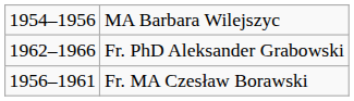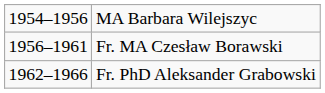 <table class="wikitable">
 <tr>
 <td>1954–1956</td>
 <td>MA Barbara Wilejszyc</td>
 </tr>
 <tr>
+<td>1956–1961</td>
+<td>Fr. MA Czesław Borawski</td>
+</tr>
+<tr>
 <td>1962–1966</td>
 <td>Fr. PhD Aleksander Grabowski</td>
 </tr>
-<tr>
-<td>1956–1961</td>
-<td>Fr. MA Czesław Borawski</td>
-</tr>
 </table>
